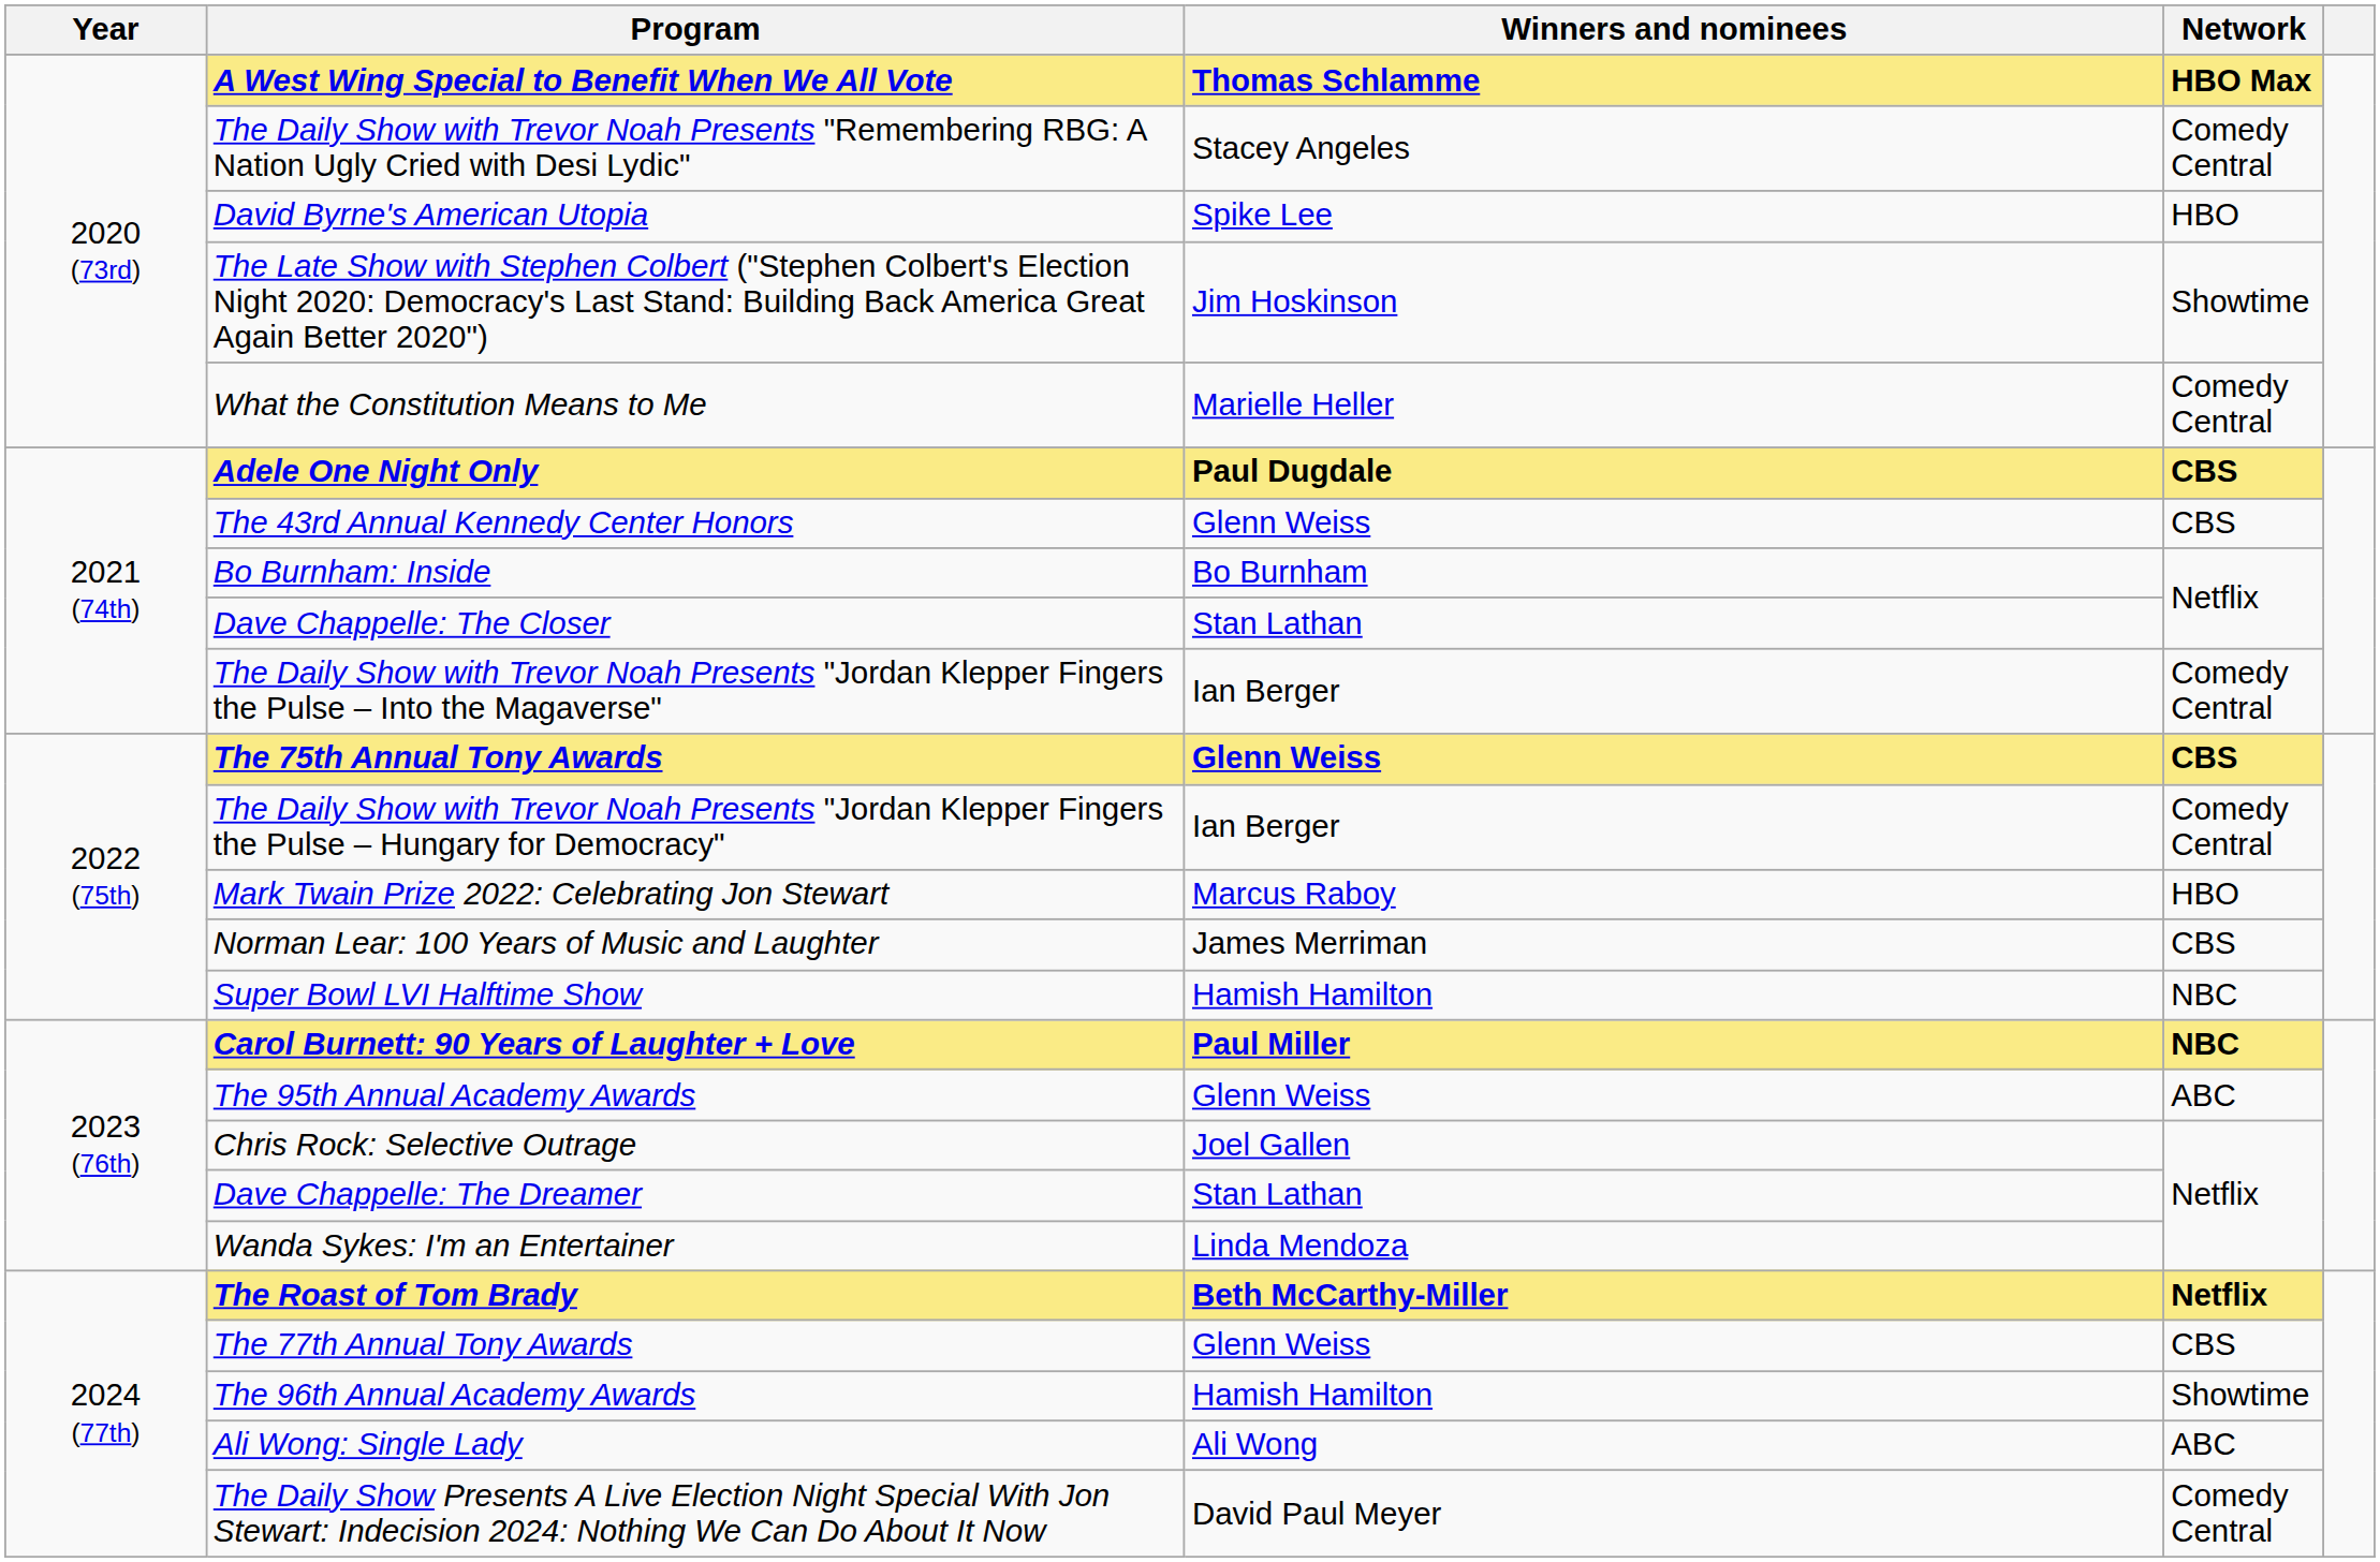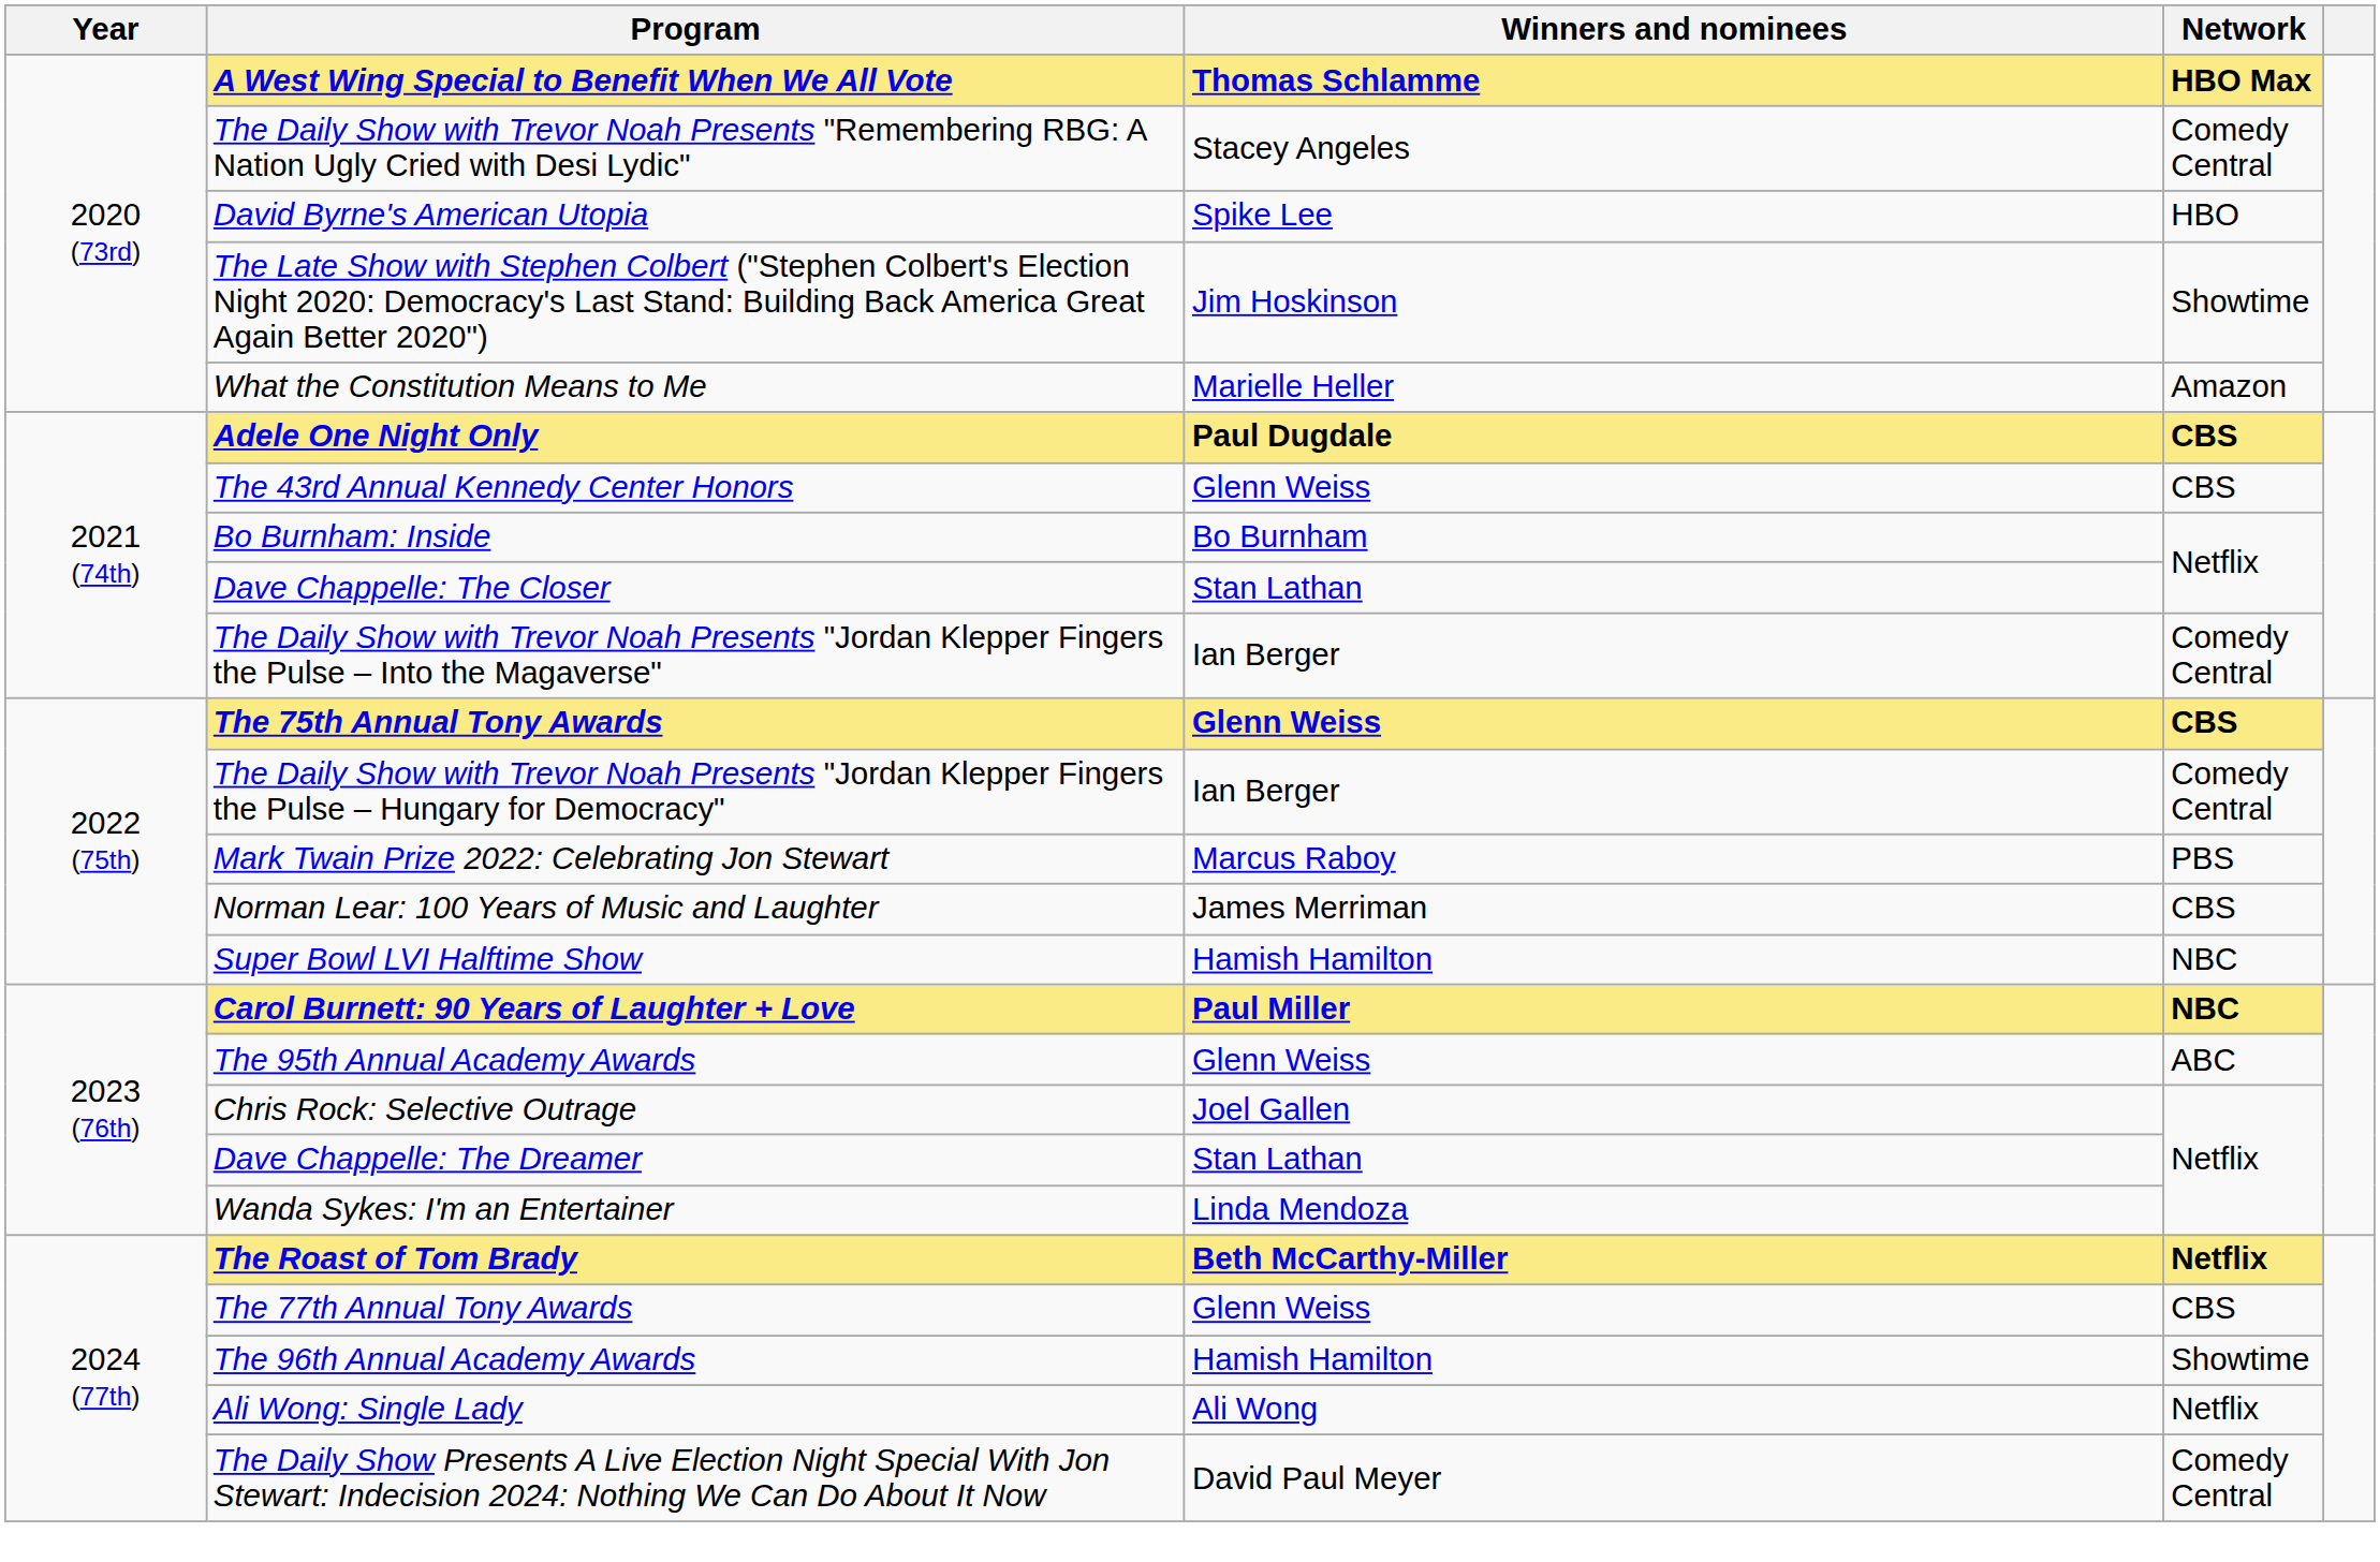 <table class="wikitable" width="95%" cellpadding="5">
 <tr>
 <th width="8%">Year</th>
 <th width="39%">Program</th>
 <th width="39%">Winners and nominees</th>
 <th width="5%">Network</th>
 <th width="2%"></th>
 </tr>
 <tr>
 <td rowspan="5" style="text-align:center;">2020<br><small>(<a href='#'>73rd</a>)</small></td>
 <td style="background:#FAEB86;"><strong><em><a href='#'>A West Wing Special to Benefit When We All Vote</a></em></strong></td>
 <td style="background:#FAEB86;"><strong><a href='#'>Thomas Schlamme</a></strong></td>
 <td style="background:#FAEB86;"><strong>HBO Max</strong></td>
 <td rowspan="5" style="text-align:center;"></td>
 </tr>
 <tr>
 <td><em><a href='#'>The Daily Show with Trevor Noah Presents</a></em> "Remembering RBG: A Nation Ugly Cried with Desi Lydic"</td>
 <td>Stacey Angeles</td>
 <td>Comedy Central</td>
 </tr>
 <tr>
 <td><em><a href='#'>David Byrne's American Utopia</a></em></td>
 <td><a href='#'>Spike Lee</a></td>
 <td>HBO</td>
 </tr>
 <tr>
 <td><em><a href='#'>The Late Show with Stephen Colbert</a></em> ("Stephen Colbert's Election Night 2020: Democracy's Last Stand: Building Back America Great Again Better 2020")</td>
 <td><a href='#'>Jim Hoskinson</a></td>
 <td>Showtime</td>
 </tr>
 <tr>
 <td><em>What the Constitution Means to Me</em></td>
 <td><a href='#'>Marielle Heller</a></td>
-<td>Comedy Central</td>
+<td>Amazon</td>
 </tr>
 <tr>
 <td rowspan="5" style="text-align:center;">2021<br><small>(<a href='#'>74th</a>)</small></td>
 <td style="background:#FAEB86;"><strong><em><a href='#'>Adele One Night Only</a></em></strong></td>
 <td style="background:#FAEB86;"><strong>Paul Dugdale</strong></td>
 <td style="background:#FAEB86;"><strong>CBS</strong></td>
 <td rowspan="5" style="text-align:center;"></td>
 </tr>
 <tr>
 <td><em><a href='#'>The 43rd Annual Kennedy Center Honors</a></em></td>
 <td><a href='#'>Glenn Weiss</a></td>
 <td>CBS</td>
 </tr>
 <tr>
 <td><em><a href='#'>Bo Burnham: Inside</a></em></td>
 <td><a href='#'>Bo Burnham</a></td>
 <td rowspan=2>Netflix</td>
 </tr>
 <tr>
 <td><em><a href='#'>Dave Chappelle: The Closer</a></em></td>
 <td><a href='#'>Stan Lathan</a></td>
 </tr>
 <tr>
 <td><em><a href='#'>The Daily Show with Trevor Noah Presents</a></em> "Jordan Klepper Fingers the Pulse – Into the Magaverse"</td>
 <td>Ian Berger</td>
 <td>Comedy Central</td>
 </tr>
 <tr>
 <td rowspan="5" style="text-align:center;">2022<br><small>(<a href='#'>75th</a>)</small></td>
 <td style="background:#FAEB86;"><strong><em><a href='#'>The 75th Annual Tony Awards</a></em></strong></td>
 <td style="background:#FAEB86;"><strong><a href='#'>Glenn Weiss</a></strong></td>
 <td style="background:#FAEB86;"><strong>CBS</strong></td>
 <td rowspan="5" style="text-align:center;"></td>
 </tr>
 <tr>
 <td><em><a href='#'>The Daily Show with Trevor Noah Presents</a></em> "Jordan Klepper Fingers the Pulse – Hungary for Democracy"</td>
 <td>Ian Berger</td>
 <td>Comedy Central</td>
 </tr>
 <tr>
 <td><em><a href='#'>Mark Twain Prize</a> 2022: Celebrating Jon Stewart</em></td>
 <td><a href='#'>Marcus Raboy</a></td>
-<td>HBO</td>
+<td>PBS</td>
 </tr>
 <tr>
 <td><em>Norman Lear: 100 Years of Music and Laughter</em></td>
 <td>James Merriman</td>
 <td>CBS</td>
 </tr>
 <tr>
 <td><em><a href='#'>Super Bowl LVI Halftime Show</a></em></td>
 <td><a href='#'>Hamish Hamilton</a></td>
 <td>NBC</td>
 </tr>
 <tr>
 <td rowspan="5" style="text-align:center;">2023<br><small>(<a href='#'>76th</a>)</small></td>
 <td style="background:#FAEB86;"><strong><em><a href='#'>Carol Burnett: 90 Years of Laughter + Love</a></em></strong></td>
 <td style="background:#FAEB86;"><strong><a href='#'>Paul Miller</a></strong></td>
 <td style="background:#FAEB86;"><strong>NBC</strong></td>
 <td rowspan="5" style="text-align:center;"></td>
 </tr>
 <tr>
 <td><em><a href='#'>The 95th Annual Academy Awards</a></em></td>
 <td><a href='#'>Glenn Weiss</a></td>
 <td>ABC</td>
 </tr>
 <tr>
 <td><em>Chris Rock: Selective Outrage</em></td>
 <td><a href='#'>Joel Gallen</a></td>
 <td rowspan=3>Netflix</td>
 </tr>
 <tr>
 <td><em><a href='#'>Dave Chappelle: The Dreamer</a></em></td>
 <td><a href='#'>Stan Lathan</a></td>
 </tr>
 <tr>
 <td><em>Wanda Sykes: I'm an Entertainer</em></td>
 <td><a href='#'>Linda Mendoza</a></td>
 </tr>
 <tr>
 <td rowspan="5" style="text-align:center;">2024<br><small>(<a href='#'>77th</a>)</small></td>
 <td style="background:#FAEB86;"><strong><em><a href='#'>The Roast of Tom Brady</a></em></strong></td>
 <td style="background:#FAEB86;"><strong><a href='#'>Beth McCarthy-Miller</a></strong></td>
 <td style="background:#FAEB86;"><strong>Netflix</strong></td>
 <td rowspan="5" style="text-align:center;"></td>
 </tr>
 <tr>
 <td><em><a href='#'>The 77th Annual Tony Awards</a></em></td>
 <td><a href='#'>Glenn Weiss</a></td>
 <td>CBS</td>
 </tr>
 <tr>
 <td><em><a href='#'>The 96th Annual Academy Awards</a></em></td>
 <td><a href='#'>Hamish Hamilton</a></td>
 <td>Showtime</td>
 </tr>
 <tr>
 <td><em><a href='#'>Ali Wong: Single Lady</a></em></td>
 <td><a href='#'>Ali Wong</a></td>
-<td>ABC</td>
+<td>Netflix</td>
 </tr>
 <tr>
 <td><em><a href='#'>The Daily Show</a> Presents A Live Election Night Special With Jon Stewart: Indecision 2024: Nothing We Can Do About It Now</em></td>
 <td>David Paul Meyer</td>
 <td>Comedy Central</td>
 </tr>
 </table>
